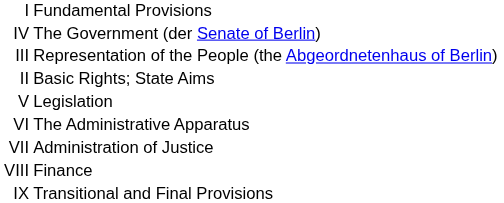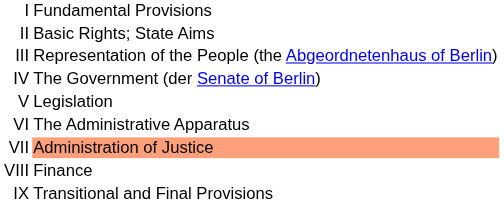 <table>
 <tr>
 <td align="right">I</td>
 <td>Fundamental Provisions</td>
 </tr>
 <tr>
-<td align="right">IV</td>
-<td>The Government (der <a href='#'>Senate of Berlin</a>)</td>
+<td align="right">II</td>
+<td>Basic Rights; State Aims</td>
 </tr>
 <tr>
 <td align="right">III</td>
 <td>Representation of the People (the <a href='#'>Abgeordnetenhaus of Berlin</a>)</td>
 </tr>
 <tr>
-<td align="right">II</td>
-<td>Basic Rights; State Aims</td>
+<td align="right">IV</td>
+<td>The Government (der <a href='#'>Senate of Berlin</a>)</td>
 </tr>
 <tr>
 <td align="right">V</td>
 <td>Legislation</td>
 </tr>
 <tr>
 <td align="right">VI</td>
 <td>The Administrative Apparatus</td>
 </tr>
 <tr>
 <td align="right">VII</td>
-<td>Administration of Justice</td>
+<td style="background: lightsalmon;">Administration of Justice</td>
 </tr>
 <tr>
 <td align="right">VIII</td>
 <td>Finance</td>
 </tr>
 <tr>
 <td align="right">IX</td>
 <td>Transitional and Final Provisions</td>
 </tr>
 </table>
